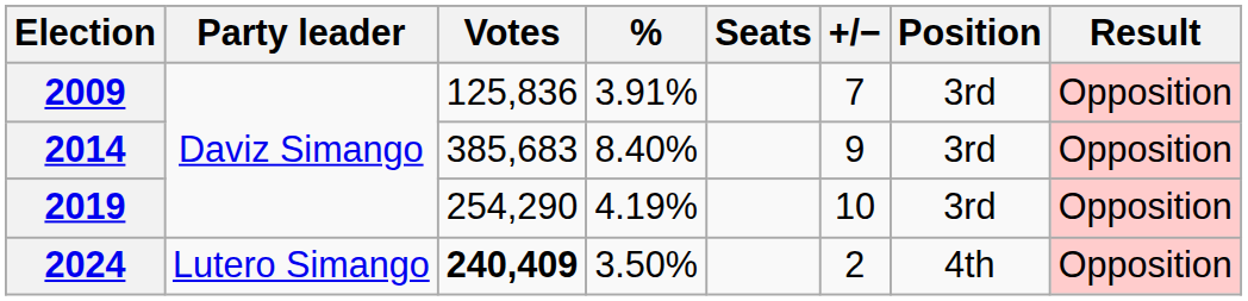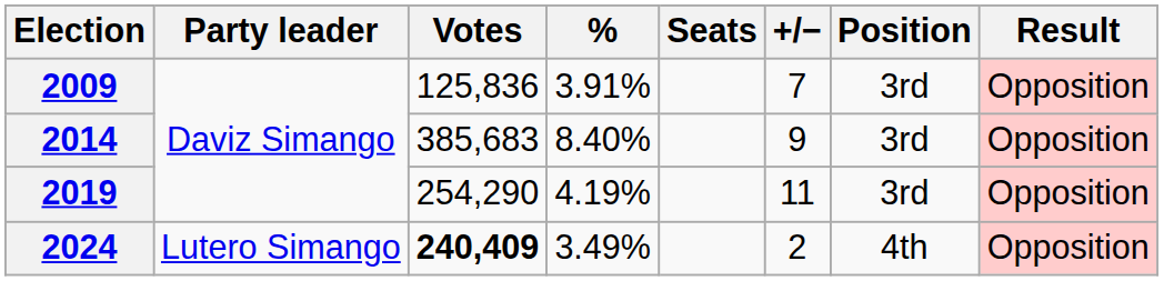 <table class="wikitable" style="text-align:center">
 <tr>
 <th>Election</th>
 <th>Party leader</th>
 <th>Votes</th>
 <th>%</th>
 <th>Seats</th>
 <th>+/−</th>
 <th>Position</th>
 <th>Result</th>
 </tr>
 <tr>
 <th><a href='#'>2009</a></th>
 <td rowspan="3"><a href='#'>Daviz Simango</a></td>
 <td>125,836</td>
 <td>3.91%</td>
 <td></td>
 <td> 7</td>
 <td> 3rd</td>
 <td style="background-color:#FFCCCC">Opposition</td>
 </tr>
 <tr>
 <th><a href='#'>2014</a></th>
 <td>385,683</td>
 <td>8.40%</td>
 <td></td>
 <td> 9</td>
 <td> 3rd</td>
 <td style="background-color:#FFCCCC">Opposition</td>
 </tr>
 <tr>
 <th><a href='#'>2019</a></th>
 <td>254,290</td>
 <td>4.19%</td>
 <td></td>
-<td> 10</td>
+<td> 11</td>
 <td> 3rd</td>
 <td style="background-color:#FFCCCC">Opposition</td>
 </tr>
 <tr>
 <th><a href='#'>2024</a></th>
 <td><a href='#'>Lutero Simango</a></td>
 <td><strong>240,409</strong></td>
-<td>3.50%</td>
+<td>3.49%</td>
 <td></td>
 <td> 2</td>
 <td> 4th</td>
 <td style="background-color:#FFCCCC">Opposition</td>
 </tr>
 </table>
